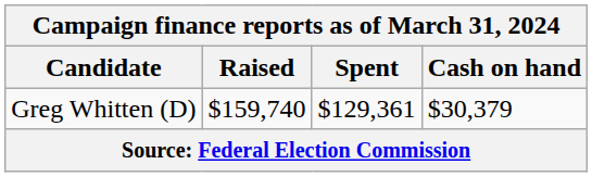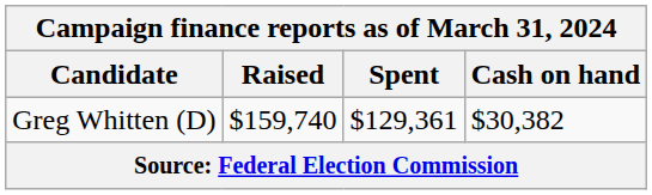 <table class="wikitable sortable">
 <tr>
 <th colspan=4>Campaign finance reports as of March 31, 2024</th>
 </tr>
 <tr style="text-align:center;">
 <th>Candidate</th>
 <th>Raised</th>
 <th>Spent</th>
 <th>Cash on hand</th>
 </tr>
 <tr>
 <td>Greg Whitten (D)</td>
 <td>$159,740</td>
 <td>$129,361</td>
-<td>$30,379</td>
+<td>$30,382</td>
 </tr>
 <tr>
 <th colspan="4"><small>Source: <a href='#'>Federal Election Commission</a></small></th>
 </tr>
 </table>
